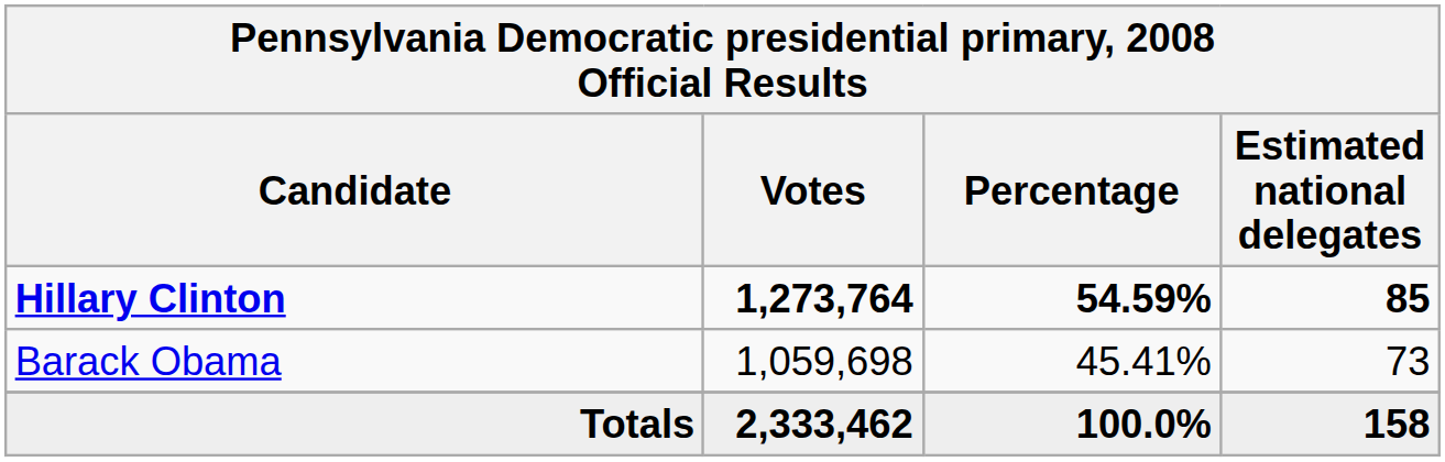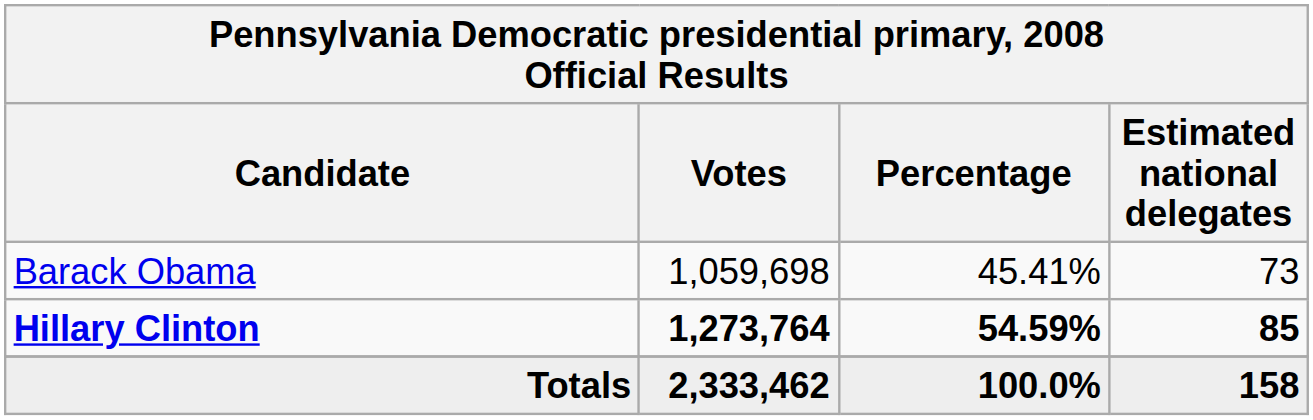 <table class="wikitable" style="font-size:95%; text-align:right;">
 <tr>
 <th colspan="4">Pennsylvania Democratic presidential primary, 2008<br>Official Results</th>
 </tr>
 <tr>
 <th style="width: 17em">Candidate</th>
 <th style="width: 5em">Votes</th>
 <th style="width: 7em">Percentage</th>
 <th style="width: 5em">Estimated national delegates</th>
 </tr>
 <tr>
+<td align="left"><a href='#'>Barack Obama</a></td>
+<td>1,059,698</td>
+<td>45.41%</td>
+<td>73</td>
+</tr>
+<tr>
 <td align="left"><strong><a href='#'>Hillary Clinton</a></strong></td>
 <td><strong>1,273,764</strong></td>
 <td><strong>54.59%</strong></td>
 <td><strong>85</strong></td>
-</tr>
-<tr>
-<td align="left"><a href='#'>Barack Obama</a></td>
-<td>1,059,698</td>
-<td>45.41%</td>
-<td>73</td>
 </tr>
 <tr>
 </tr>
 <tr bgcolor="#EEEEEE" style="margin-right:0.5em">
 <td><strong>Totals</strong></td>
 <td><strong>2,333,462</strong></td>
 <td><strong>100.0%</strong></td>
 <td><strong>158</strong></td>
 </tr>
 </table>
